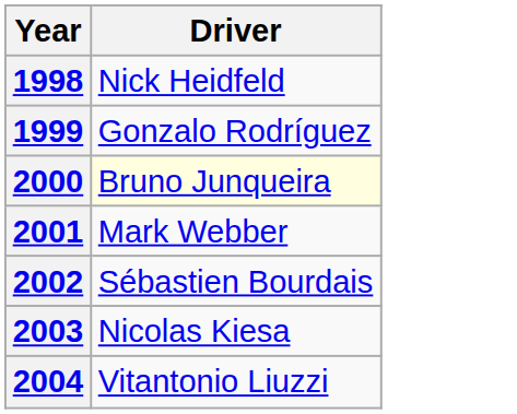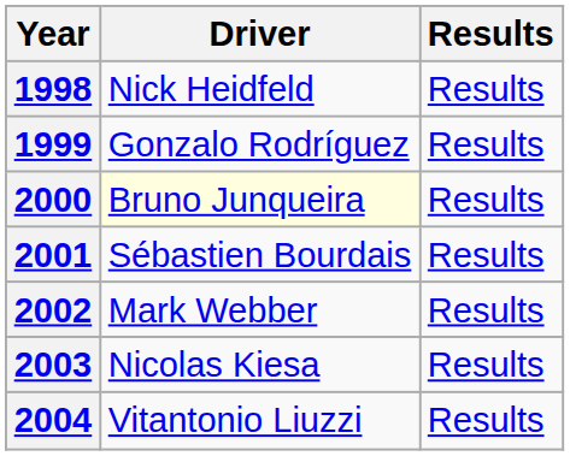 <table class="wikitable" style="font-size: 95%;">
 <tr>
 <th>Year</th>
 <th>Driver</th>
+<th>Results</th>
 </tr>
 <tr>
 <th><a href='#'>1998</a></th>
 <td> <a href='#'>Nick Heidfeld</a></td>
+<td><a href='#'>Results</a></td>
 </tr>
 <tr>
 <th><a href='#'>1999</a></th>
 <td> <a href='#'>Gonzalo Rodríguez</a></td>
+<td><a href='#'>Results</a></td>
 </tr>
 <tr>
 <th><a href='#'>2000</a></th>
 <td style="background: lightyellow;"> <a href='#'>Bruno Junqueira</a></td>
+<td><a href='#'>Results</a></td>
 </tr>
 <tr>
 <th><a href='#'>2001</a></th>
-<td> <a href='#'>Mark Webber</a></td>
+<td> <a href='#'>Sébastien Bourdais</a></td>
+<td><a href='#'>Results</a></td>
 </tr>
 <tr>
 <th><a href='#'>2002</a></th>
-<td> <a href='#'>Sébastien Bourdais</a></td>
+<td> <a href='#'>Mark Webber</a></td>
+<td><a href='#'>Results</a></td>
 </tr>
 <tr>
 <th><a href='#'>2003</a></th>
 <td> <a href='#'>Nicolas Kiesa</a></td>
+<td><a href='#'>Results</a></td>
 </tr>
 <tr>
 <th><a href='#'>2004</a></th>
 <td> <a href='#'>Vitantonio Liuzzi</a></td>
+<td><a href='#'>Results</a></td>
 </tr>
 </table>
